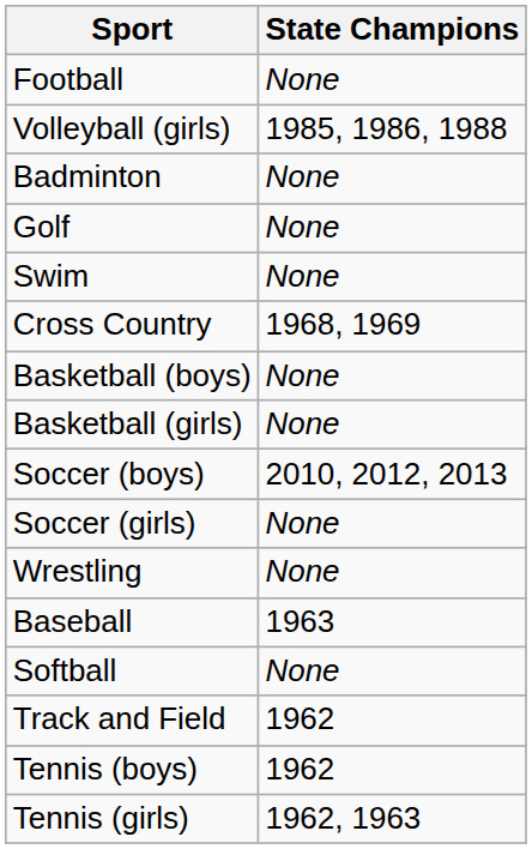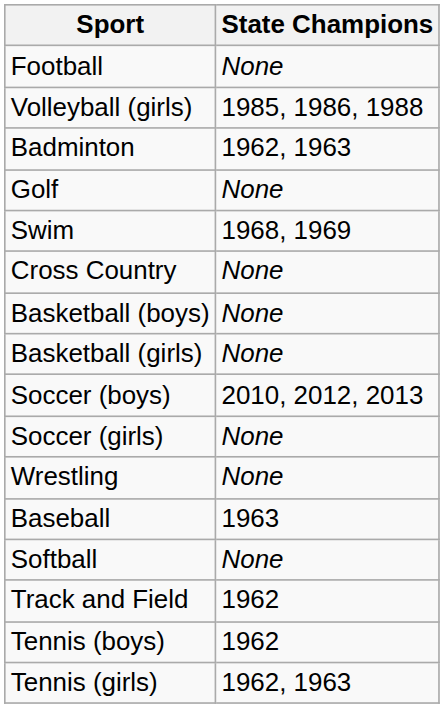 <table class=wikitable>
 <tr>
 <th>Sport</th>
 <th>State Champions</th>
 </tr>
 <tr>
 <td>Football</td>
 <td><em>None</em></td>
 </tr>
 <tr>
 <td>Volleyball (girls)</td>
 <td>1985, 1986, 1988</td>
 </tr>
 <tr>
 <td>Badminton</td>
-<td><em>None</em></td>
+<td>1962, 1963</td>
 </tr>
 <tr>
 <td>Golf</td>
 <td><em>None</em></td>
 </tr>
 <tr>
 <td>Swim</td>
-<td><em>None</em></td>
+<td>1968, 1969</td>
 </tr>
 <tr>
 <td>Cross Country</td>
-<td>1968, 1969</td>
+<td><em>None</em></td>
 </tr>
 <tr>
 <td>Basketball (boys)</td>
 <td><em>None</em></td>
 </tr>
 <tr>
 <td>Basketball (girls)</td>
 <td><em>None</em></td>
 </tr>
 <tr>
 <td>Soccer (boys)</td>
 <td>2010, 2012, 2013</td>
 </tr>
 <tr>
 <td>Soccer (girls)</td>
 <td><em>None</em></td>
 </tr>
 <tr>
 <td>Wrestling</td>
 <td><em>None</em></td>
 </tr>
 <tr>
 <td>Baseball</td>
 <td>1963</td>
 </tr>
 <tr>
 <td>Softball</td>
 <td><em>None</em></td>
 </tr>
 <tr>
 <td>Track and Field</td>
 <td>1962</td>
 </tr>
 <tr>
 <td>Tennis (boys)</td>
 <td>1962</td>
 </tr>
 <tr>
 <td>Tennis (girls)</td>
 <td>1962, 1963</td>
 </tr>
 </table>
